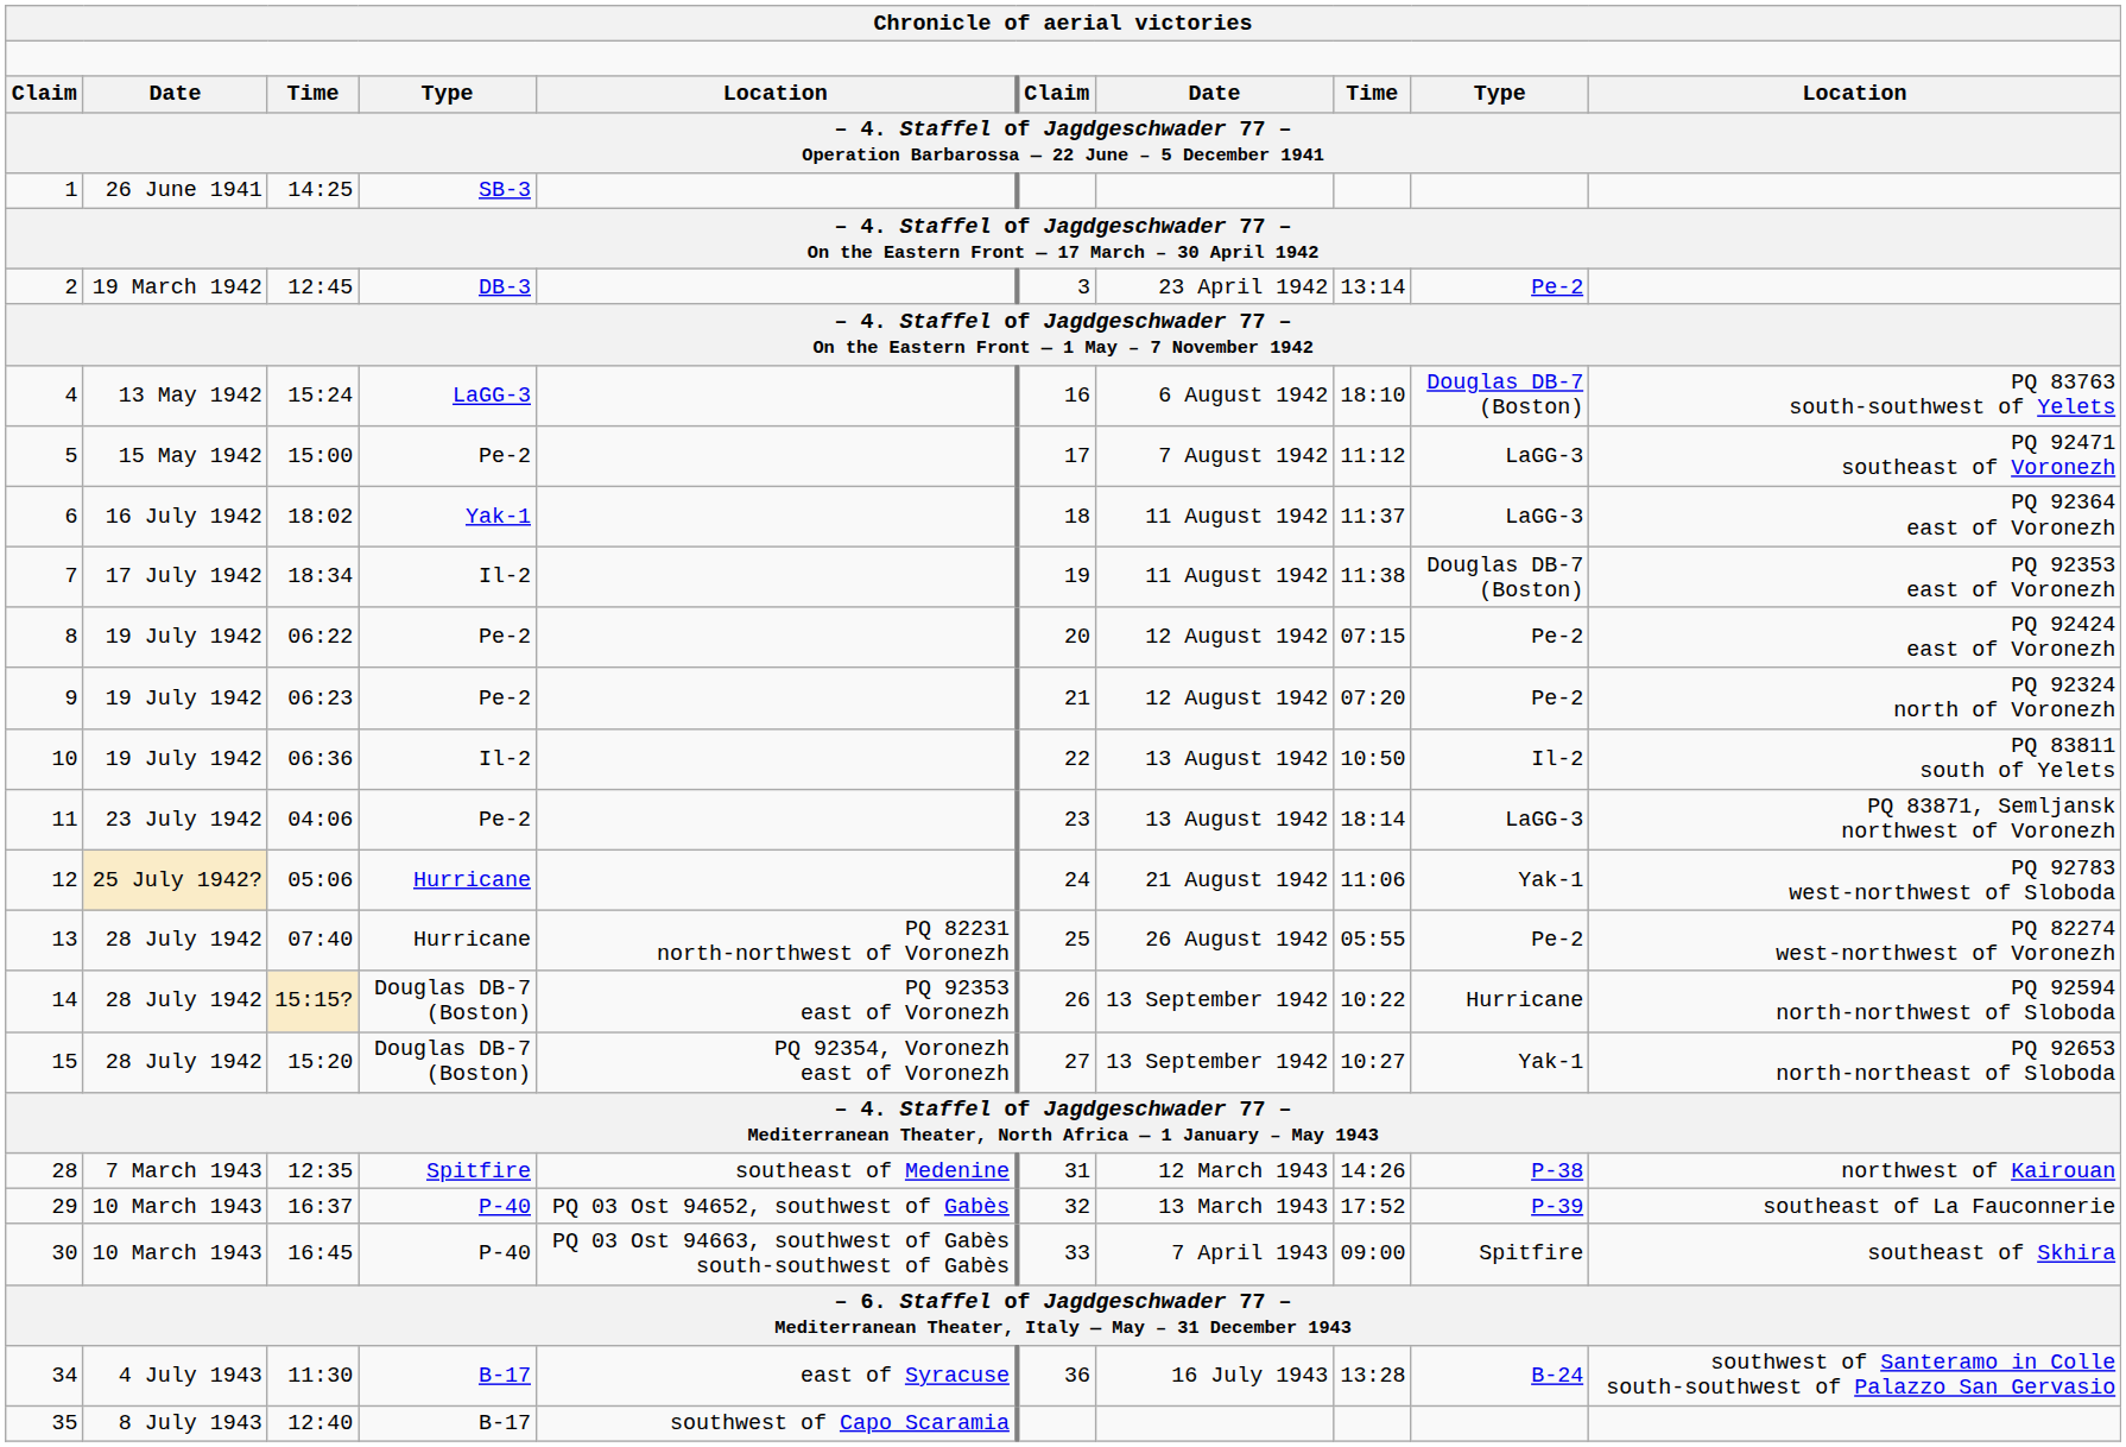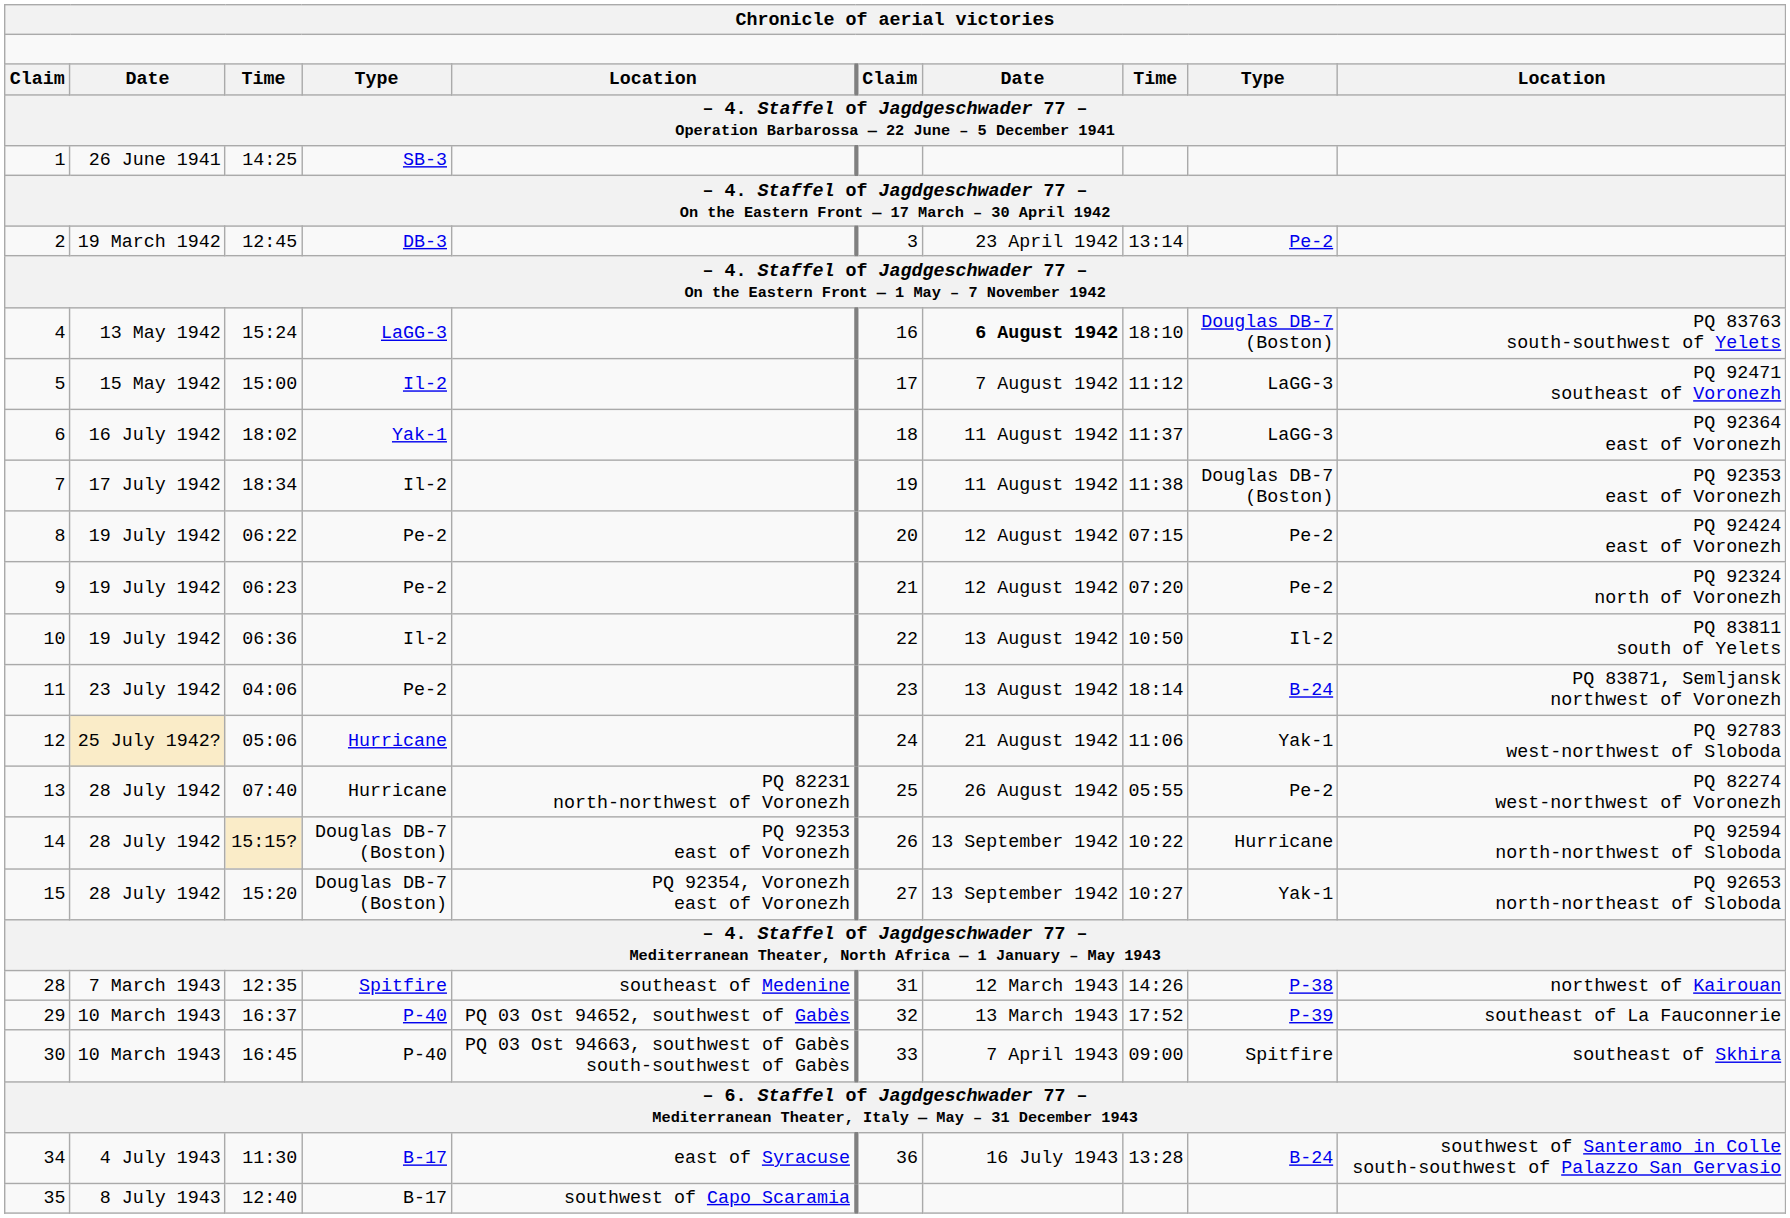 <table class="wikitable plainrowheaders collapsible" style="margin-left: auto; margin-right: auto; border: none; text-align:right; width: 100%;">
 <tr>
 <th colspan="10">Chronicle of aerial victories</th>
 </tr>
 <tr>
 <td colspan="12" style="text-align: left;"><br></td>
 </tr>
 <tr>
 <th scope="col">Claim</th>
 <th scope="col">Date</th>
 <th scope="col">Time</th>
 <th scope="col" width="100px">Type</th>
 <th scope="col">Location</th>
 <th scope="col" style="border-left: 3px solid grey;">Claim</th>
 <th scope="col">Date</th>
 <th scope="col">Time</th>
 <th scope="col" width="100px">Type</th>
 <th scope="col">Location</th>
 </tr>
 <tr>
 <th colspan="10">– 4. <em>Staffel</em> of <em>Jagdgeschwader</em> 77 –<br><small>Operation Barbarossa — 22 June – 5 December 1941</small></th>
 </tr>
 <tr>
 <td>1</td>
 <td>26 June 1941</td>
 <td>14:25</td>
 <td><a href='#'>SB-3</a></td>
 <td></td>
 <td style="border-left: 3px solid grey;"></td>
 <td></td>
 <td></td>
 <td></td>
 <td></td>
 </tr>
 <tr>
 <th colspan="10">– 4. <em>Staffel</em> of <em>Jagdgeschwader</em> 77 –<br><small>On the Eastern Front — 17 March – 30 April 1942</small></th>
 </tr>
 <tr>
 <td>2</td>
 <td>19 March 1942</td>
 <td>12:45</td>
 <td><a href='#'>DB-3</a></td>
 <td></td>
 <td style="border-left: 3px solid grey;">3</td>
 <td>23 April 1942</td>
 <td>13:14</td>
 <td><a href='#'>Pe-2</a></td>
 <td></td>
 </tr>
 <tr>
 <th colspan="10">– 4. <em>Staffel</em> of <em>Jagdgeschwader</em> 77 –<br><small>On the Eastern Front — 1 May – 7 November 1942</small></th>
 </tr>
 <tr>
 <td>4</td>
 <td>13 May 1942</td>
 <td>15:24</td>
 <td><a href='#'>LaGG-3</a></td>
 <td></td>
 <td style="border-left: 3px solid grey;">16</td>
-<td>6 August 1942</td>
+<td><strong>6 August 1942</strong></td>
 <td>18:10</td>
 <td><a href='#'>Douglas DB-7</a> (Boston)</td>
 <td>PQ 83763<br> south-southwest of <a href='#'>Yelets</a></td>
 </tr>
 <tr>
 <td>5</td>
 <td>15 May 1942</td>
 <td>15:00</td>
-<td>Pe-2</td>
+<td><a href='#'>Il-2</a></td>
 <td></td>
 <td style="border-left: 3px solid grey;">17</td>
 <td>7 August 1942</td>
 <td>11:12</td>
 <td>LaGG-3</td>
 <td>PQ 92471<br> southeast of <a href='#'>Voronezh</a></td>
 </tr>
 <tr>
 <td>6</td>
 <td>16 July 1942</td>
 <td>18:02</td>
 <td><a href='#'>Yak-1</a></td>
 <td></td>
 <td style="border-left: 3px solid grey;">18</td>
 <td>11 August 1942</td>
 <td>11:37</td>
 <td>LaGG-3</td>
 <td>PQ 92364<br> east of Voronezh</td>
 </tr>
 <tr>
 <td>7</td>
 <td>17 July 1942</td>
 <td>18:34</td>
 <td>Il-2</td>
 <td></td>
 <td style="border-left: 3px solid grey;">19</td>
 <td>11 August 1942</td>
 <td>11:38</td>
 <td>Douglas DB-7 (Boston)</td>
 <td>PQ 92353<br> east of Voronezh</td>
 </tr>
 <tr>
 <td>8</td>
 <td>19 July 1942</td>
 <td>06:22</td>
 <td>Pe-2</td>
 <td></td>
 <td style="border-left: 3px solid grey;">20</td>
 <td>12 August 1942</td>
 <td>07:15</td>
 <td>Pe-2</td>
 <td>PQ 92424<br> east of Voronezh</td>
 </tr>
 <tr>
 <td>9</td>
 <td>19 July 1942</td>
 <td>06:23</td>
 <td>Pe-2</td>
 <td></td>
 <td style="border-left: 3px solid grey;">21</td>
 <td>12 August 1942</td>
 <td>07:20</td>
 <td>Pe-2</td>
 <td>PQ 92324<br> north of Voronezh</td>
 </tr>
 <tr>
 <td>10</td>
 <td>19 July 1942</td>
 <td>06:36</td>
 <td>Il-2</td>
 <td></td>
 <td style="border-left: 3px solid grey;">22</td>
 <td>13 August 1942</td>
 <td>10:50</td>
 <td>Il-2</td>
 <td>PQ 83811<br> south of Yelets</td>
 </tr>
 <tr>
 <td>11</td>
 <td>23 July 1942</td>
 <td>04:06</td>
 <td>Pe-2</td>
 <td></td>
 <td style="border-left: 3px solid grey;">23</td>
 <td>13 August 1942</td>
 <td>18:14</td>
-<td>LaGG-3</td>
+<td><a href='#'>B-24</a></td>
 <td>PQ 83871, Semljansk<br> northwest of Voronezh</td>
 </tr>
 <tr>
 <td>12</td>
 <td style="background:#faecc8">25 July 1942?</td>
 <td>05:06</td>
 <td><a href='#'>Hurricane</a></td>
 <td></td>
 <td style="border-left: 3px solid grey;">24</td>
 <td>21 August 1942</td>
 <td>11:06</td>
 <td>Yak-1</td>
 <td>PQ 92783<br> west-northwest of Sloboda</td>
 </tr>
 <tr>
 <td>13</td>
 <td>28 July 1942</td>
 <td>07:40</td>
 <td>Hurricane</td>
 <td>PQ 82231<br> north-northwest of Voronezh</td>
 <td style="border-left: 3px solid grey;">25</td>
 <td>26 August 1942</td>
 <td>05:55</td>
 <td>Pe-2</td>
 <td>PQ 82274<br> west-northwest of Voronezh</td>
 </tr>
 <tr>
 <td>14</td>
 <td>28 July 1942</td>
 <td style="background:#faecc8">15:15?</td>
 <td>Douglas DB-7 (Boston)</td>
 <td>PQ 92353<br> east of Voronezh</td>
 <td style="border-left: 3px solid grey;">26</td>
 <td>13 September 1942</td>
 <td>10:22</td>
 <td>Hurricane</td>
 <td>PQ 92594<br> north-northwest of Sloboda</td>
 </tr>
 <tr>
 <td>15</td>
 <td>28 July 1942</td>
 <td>15:20</td>
 <td>Douglas DB-7 (Boston)</td>
 <td>PQ 92354, Voronezh<br> east of Voronezh</td>
 <td style="border-left: 3px solid grey;">27</td>
 <td>13 September 1942</td>
 <td>10:27</td>
 <td>Yak-1</td>
 <td>PQ 92653<br> north-northeast of Sloboda</td>
 </tr>
 <tr>
 <th colspan="10">– 4. <em>Staffel</em> of <em>Jagdgeschwader</em> 77 –<br><small>Mediterranean Theater, North Africa — 1 January – May 1943</small></th>
 </tr>
 <tr>
 <td>28</td>
 <td>7 March 1943</td>
 <td>12:35</td>
 <td><a href='#'>Spitfire</a></td>
 <td> southeast of <a href='#'>Medenine</a></td>
 <td style="border-left: 3px solid grey;">31</td>
 <td>12 March 1943</td>
 <td>14:26</td>
 <td><a href='#'>P-38</a></td>
 <td> northwest of <a href='#'>Kairouan</a></td>
 </tr>
 <tr>
 <td>29</td>
 <td>10 March 1943</td>
 <td>16:37</td>
 <td><a href='#'>P-40</a></td>
 <td>PQ 03 Ost 94652,  southwest of <a href='#'>Gabès</a></td>
 <td style="border-left: 3px solid grey;">32</td>
 <td>13 March 1943</td>
 <td>17:52</td>
 <td><a href='#'>P-39</a></td>
 <td> southeast of La Fauconnerie</td>
 </tr>
 <tr>
 <td>30</td>
 <td>10 March 1943</td>
 <td>16:45</td>
 <td>P-40</td>
 <td>PQ 03 Ost 94663,  southwest of Gabès<br> south-southwest of Gabès</td>
 <td style="border-left: 3px solid grey;">33</td>
 <td>7 April 1943</td>
 <td>09:00</td>
 <td>Spitfire</td>
 <td> southeast of <a href='#'>Skhira</a></td>
 </tr>
 <tr>
 <th colspan="10">– 6. <em>Staffel</em> of <em>Jagdgeschwader</em> 77 –<br><small>Mediterranean Theater, Italy — May – 31 December 1943</small></th>
 </tr>
 <tr>
 <td>34</td>
 <td>4 July 1943</td>
 <td>11:30</td>
 <td><a href='#'>B-17</a></td>
 <td> east of <a href='#'>Syracuse</a></td>
 <td style="border-left: 3px solid grey;">36</td>
 <td>16 July 1943</td>
 <td>13:28</td>
 <td><a href='#'>B-24</a></td>
 <td> southwest of <a href='#'>Santeramo in Colle</a><br> south-southwest of <a href='#'>Palazzo San Gervasio</a></td>
 </tr>
 <tr>
 <td>35</td>
 <td>8 July 1943</td>
 <td>12:40</td>
 <td>B-17</td>
 <td> southwest of <a href='#'>Capo Scaramia</a></td>
 <td style="border-left: 3px solid grey;"></td>
 <td></td>
 <td></td>
 <td></td>
 <td></td>
 </tr>
 </table>
